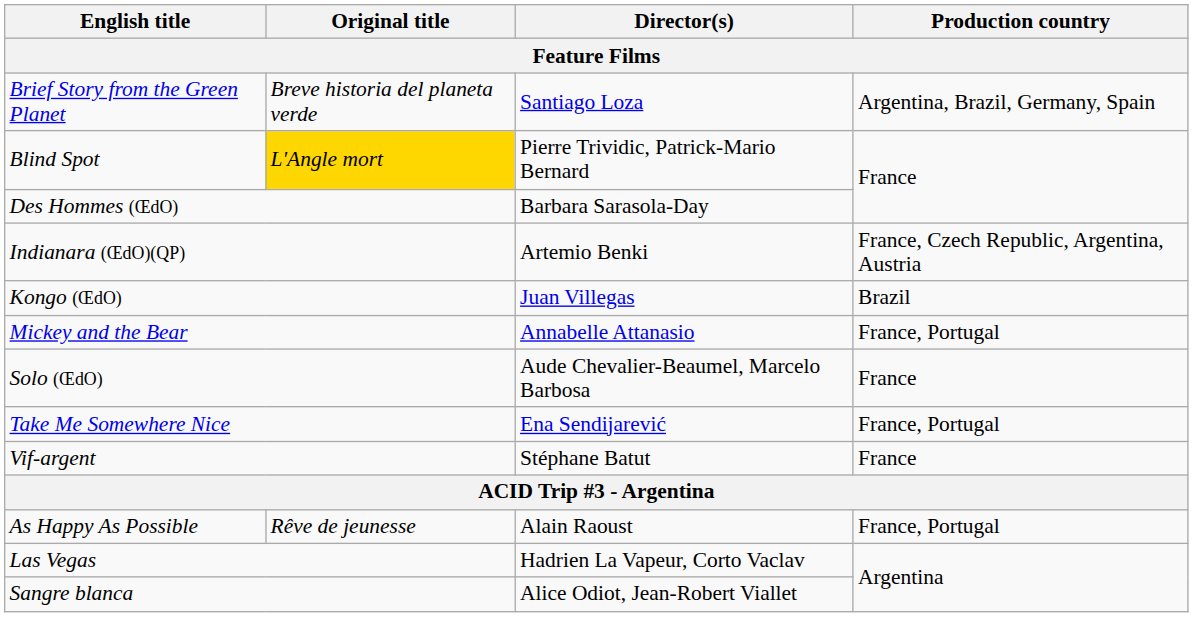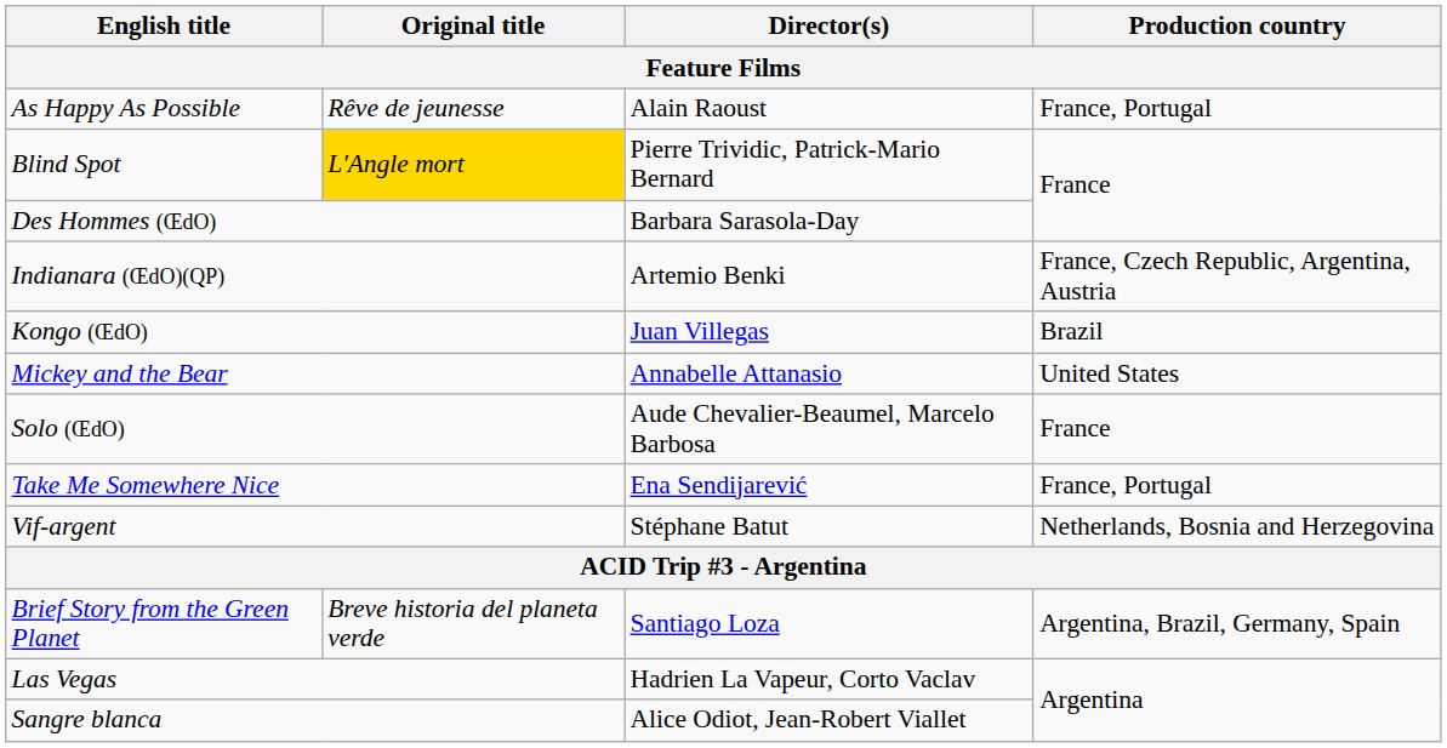 <table class="wikitable" style="width:100%; margin-bottom:2px" cellpadding="5">
 <tr>
 <th scope="col">English title</th>
 <th scope="col">Original title</th>
 <th scope="col">Director(s)</th>
 <th scope="col">Production country</th>
 </tr>
 <tr>
 <th colspan="4">Feature Films</th>
 </tr>
 <tr>
-<td><em><a href='#'>Brief Story from the Green Planet</a></em></td>
-<td><em>Breve historia del planeta verde</em></td>
-<td><a href='#'>Santiago Loza</a></td>
-<td>Argentina, Brazil, Germany, Spain</td>
+<td><em>As Happy As Possible</em></td>
+<td><em>Rêve de jeunesse</em></td>
+<td>Alain Raoust</td>
+<td>France, Portugal</td>
 </tr>
 <tr>
 <td><em>Blind Spot</em></td>
 <td style="background: gold;"><em>L'Angle mort</em></td>
 <td>Pierre Trividic, Patrick-Mario Bernard</td>
 <td rowspan="2">France</td>
 </tr>
 <tr>
 <td colspan=2><em>Des Hommes</em> <small>(ŒdO)</small></td>
 <td>Barbara Sarasola-Day</td>
 </tr>
 <tr>
 <td colspan=2><em>Indianara</em> <small>(ŒdO)</small><small>(QP)</small></td>
 <td>Artemio Benki</td>
 <td>France, Czech Republic, Argentina, Austria</td>
 </tr>
 <tr>
 <td colspan=2><em>Kongo</em> <small>(ŒdO)</small></td>
 <td><a href='#'>Juan Villegas</a></td>
 <td>Brazil</td>
 </tr>
 <tr>
 <td colspan=2><em><a href='#'>Mickey and the Bear</a></em></td>
 <td><a href='#'>Annabelle Attanasio</a></td>
-<td>France, Portugal</td>
+<td>United States</td>
 </tr>
 <tr>
 <td colspan=2><em>Solo</em> <small>(ŒdO)</small></td>
 <td>Aude Chevalier-Beaumel, Marcelo Barbosa</td>
 <td>France</td>
 </tr>
 <tr>
 <td colspan=2><em><a href='#'>Take Me Somewhere Nice</a></em></td>
 <td><a href='#'>Ena Sendijarević</a></td>
 <td>France, Portugal</td>
 </tr>
 <tr>
 <td colspan=2><em>Vif-argent</em></td>
 <td>Stéphane Batut</td>
-<td>France</td>
+<td>Netherlands, Bosnia and Herzegovina</td>
 </tr>
 <tr>
 <th colspan="4">ACID Trip #3 - Argentina</th>
 </tr>
 <tr>
-<td><em>As Happy As Possible</em></td>
-<td><em>Rêve de jeunesse</em></td>
-<td>Alain Raoust</td>
-<td>France, Portugal</td>
+<td><em><a href='#'>Brief Story from the Green Planet</a></em></td>
+<td><em>Breve historia del planeta verde</em></td>
+<td><a href='#'>Santiago Loza</a></td>
+<td>Argentina, Brazil, Germany, Spain</td>
 </tr>
 <tr>
 <td colspan="2"><em>Las Vegas</em></td>
 <td>Hadrien La Vapeur, Corto Vaclav</td>
 <td rowspan="2">Argentina</td>
 </tr>
 <tr>
 <td colspan="2"><em>Sangre blanca</em></td>
 <td>Alice Odiot, Jean-Robert Viallet</td>
 </tr>
 </table>
